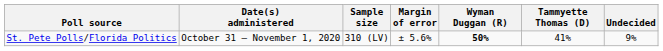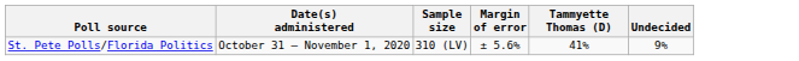 <table class="wikitable" style="font-size:90%;text-align:center;">
 <tr valign=bottom>
 <th>Poll source</th>
 <th>Date(s)<br>administered</th>
 <th>Sample<br>size</th>
 <th>Margin<br>of error</th>
-<th style="width:100px;">Wyman<br>Duggan (R)</th>
 <th style="width:100px;">Tammyette<br>Thomas (D)</th>
 <th>Undecided</th>
 </tr>
 <tr>
 <td style="text-align:left;"><a href='#'>St. Pete Polls</a>/<a href='#'>Florida Politics</a></td>
 <td>October 31 – November 1, 2020</td>
 <td>310 (LV)</td>
 <td>± 5.6%</td>
-<td><strong>50%</strong></td>
 <td>41%</td>
 <td>9%</td>
 </tr>
 </table>
